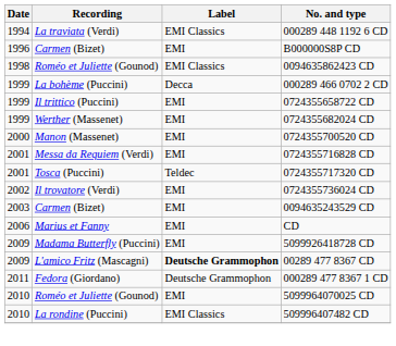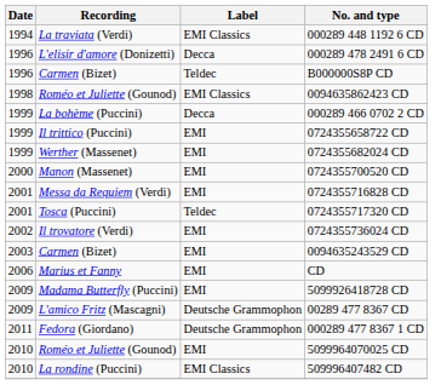 <table class="wikitable sortable">
 <tr>
 <th>Date</th>
 <th>Recording</th>
 <th>Label</th>
 <th>No. and type</th>
 </tr>
 <tr>
 <td>1994</td>
 <td><em><a href='#'>La traviata</a></em> (Verdi)</td>
 <td>EMI Classics</td>
 <td>000289 448 1192 6 CD</td>
 </tr>
 <tr>
 <td>1996</td>
+<td><em><a href='#'>L'elisir d'amore</a></em> (Donizetti)</td>
+<td>Decca</td>
+<td>000289 478 2491 6 CD</td>
+</tr>
+<tr>
+<td>1996</td>
 <td><em><a href='#'>Carmen</a></em> (Bizet)</td>
-<td>EMI</td>
+<td>Teldec</td>
 <td>B000000S8P CD</td>
 </tr>
 <tr>
 <td>1998</td>
 <td><em><a href='#'>Roméo et Juliette</a></em> (Gounod)</td>
 <td>EMI Classics</td>
 <td>0094635862423 CD</td>
 </tr>
 <tr>
 <td>1999</td>
 <td><em><a href='#'>La bohème</a></em> (Puccini)</td>
 <td>Decca</td>
 <td>000289 466 0702 2 CD</td>
 </tr>
 <tr>
 <td>1999</td>
 <td><em><a href='#'>Il trittico</a></em> (Puccini)</td>
 <td>EMI</td>
 <td>0724355658722 CD</td>
 </tr>
 <tr>
 <td>1999</td>
 <td><em><a href='#'>Werther</a></em> (Massenet)</td>
 <td>EMI</td>
 <td>0724355682024 CD</td>
 </tr>
 <tr>
 <td>2000</td>
 <td><em><a href='#'>Manon</a></em> (Massenet)</td>
 <td>EMI</td>
 <td>0724355700520 CD</td>
 </tr>
 <tr>
 <td>2001</td>
 <td><em><a href='#'>Messa da Requiem</a></em> (Verdi)</td>
 <td>EMI</td>
 <td>0724355716828 CD</td>
 </tr>
 <tr>
 <td>2001</td>
 <td><em><a href='#'>Tosca</a></em> (Puccini)</td>
 <td>Teldec</td>
 <td>0724355717320 CD</td>
 </tr>
 <tr>
 <td>2002</td>
 <td><em><a href='#'>Il trovatore</a></em> (Verdi)</td>
 <td>EMI</td>
 <td>0724355736024 CD</td>
 </tr>
 <tr>
 <td>2003</td>
 <td><em><a href='#'>Carmen</a></em> (Bizet)</td>
 <td>EMI</td>
 <td>0094635243529 CD</td>
 </tr>
 <tr>
 <td>2006</td>
 <td><em><a href='#'>Marius et Fanny</a></em></td>
 <td>EMI</td>
 <td>CD</td>
 </tr>
 <tr>
 <td>2009</td>
 <td><em><a href='#'>Madama Butterfly</a></em> (Puccini)</td>
 <td>EMI</td>
 <td>5099926418728 CD</td>
 </tr>
 <tr>
 <td>2009</td>
 <td><em><a href='#'>L'amico Fritz</a></em> (Mascagni)</td>
-<td><strong>Deutsche Grammophon</strong></td>
+<td>Deutsche Grammophon</td>
 <td>00289 477 8367 CD</td>
 </tr>
 <tr>
 <td>2011</td>
 <td><em><a href='#'>Fedora</a></em> (Giordano)</td>
 <td>Deutsche Grammophon</td>
 <td>000289 477 8367 1 CD</td>
 </tr>
 <tr>
 <td>2010</td>
 <td><em><a href='#'>Roméo et Juliette</a></em> (Gounod)</td>
 <td>EMI</td>
 <td>5099964070025 CD</td>
 </tr>
 <tr>
 <td>2010</td>
 <td><em><a href='#'>La rondine</a></em> (Puccini)</td>
 <td>EMI Classics</td>
 <td>509996407482 CD</td>
 </tr>
 <tr>
 </tr>
 </table>
